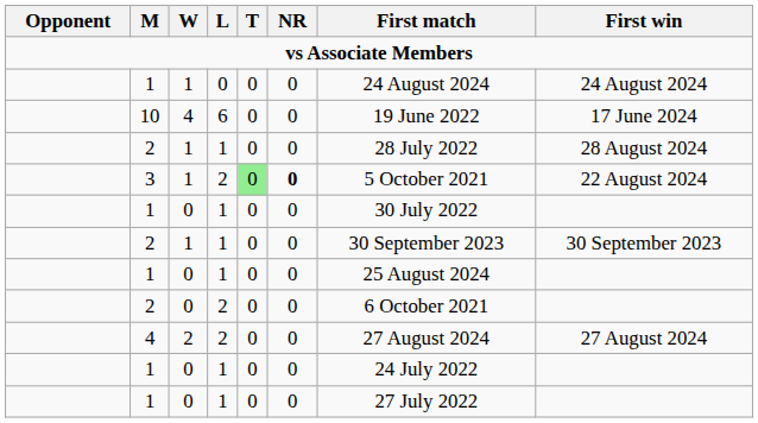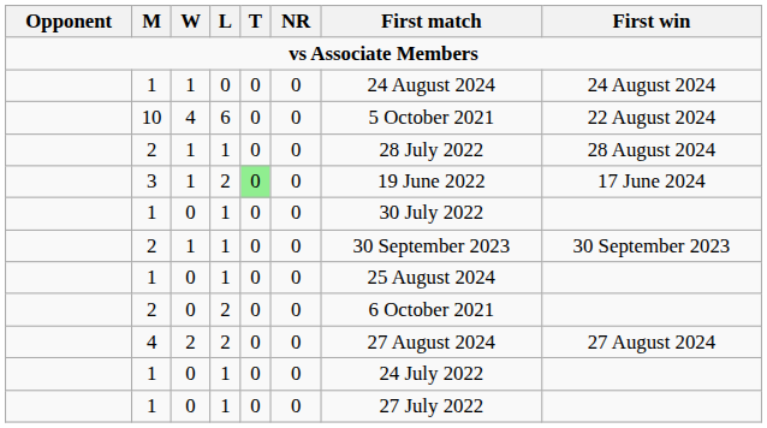 <table class="wikitable" style="text-align: center; width: 600px;">
 <tr>
 <th>Opponent</th>
 <th>M</th>
 <th>W</th>
 <th>L</th>
 <th>T</th>
 <th>NR</th>
 <th>First match</th>
 <th>First win</th>
 </tr>
 <tr>
 <td colspan="8" style="text-align:center;"><strong>vs Associate Members</strong></td>
 </tr>
 <tr>
 <td align=left></td>
 <td>1</td>
 <td>1</td>
 <td>0</td>
 <td>0</td>
 <td>0</td>
 <td>24 August 2024</td>
 <td>24 August 2024</td>
 </tr>
 <tr>
 <td align=left></td>
 <td>10</td>
 <td>4</td>
 <td>6</td>
 <td>0</td>
 <td>0</td>
-<td>19 June 2022</td>
-<td>17 June 2024</td>
+<td>5 October 2021</td>
+<td>22 August 2024</td>
 </tr>
 <tr>
 <td align=left></td>
 <td>2</td>
 <td>1</td>
 <td>1</td>
 <td>0</td>
 <td>0</td>
 <td>28 July 2022</td>
 <td>28 August 2024</td>
 </tr>
 <tr>
 <td align=left></td>
 <td>3</td>
 <td>1</td>
 <td>2</td>
 <td style="background: lightgreen;">0</td>
-<td><strong>0</strong></td>
-<td>5 October 2021</td>
-<td>22 August 2024</td>
+<td>0</td>
+<td>19 June 2022</td>
+<td>17 June 2024</td>
 </tr>
 <tr>
 <td align=left></td>
 <td>1</td>
 <td>0</td>
 <td>1</td>
 <td>0</td>
 <td>0</td>
 <td>30 July 2022</td>
 <td></td>
 </tr>
 <tr>
 <td align=left></td>
 <td>2</td>
 <td>1</td>
 <td>1</td>
 <td>0</td>
 <td>0</td>
 <td>30 September 2023</td>
 <td>30 September 2023</td>
 </tr>
 <tr>
 <td align=left></td>
 <td>1</td>
 <td>0</td>
 <td>1</td>
 <td>0</td>
 <td>0</td>
 <td>25 August 2024</td>
 <td></td>
 </tr>
 <tr>
 <td align=left></td>
 <td>2</td>
 <td>0</td>
 <td>2</td>
 <td>0</td>
 <td>0</td>
 <td>6 October 2021</td>
 <td></td>
 </tr>
 <tr>
 <td align=left></td>
 <td>4</td>
 <td>2</td>
 <td>2</td>
 <td>0</td>
 <td>0</td>
 <td>27 August 2024</td>
 <td>27 August 2024</td>
 </tr>
 <tr>
 <td align=left></td>
 <td>1</td>
 <td>0</td>
 <td>1</td>
 <td>0</td>
 <td>0</td>
 <td>24 July 2022</td>
 <td></td>
 </tr>
 <tr>
 <td align=left></td>
 <td>1</td>
 <td>0</td>
 <td>1</td>
 <td>0</td>
 <td>0</td>
 <td>27 July 2022</td>
 <td></td>
 </tr>
 </table>
